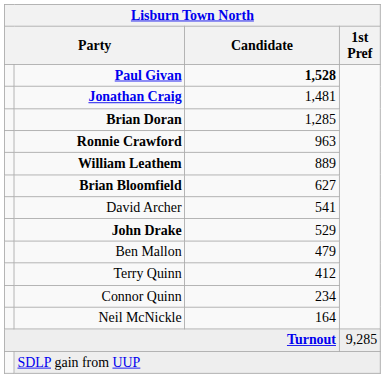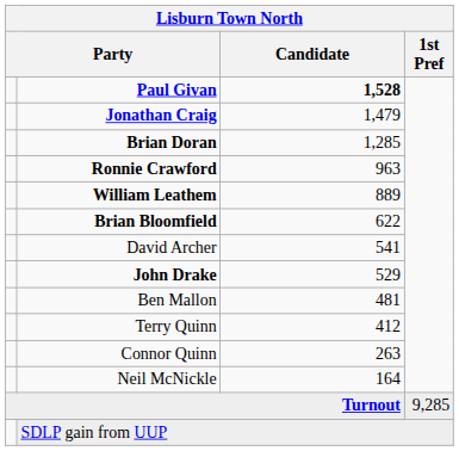 <table class="wikitable">
 <tr>
 <th colspan="4" align="center"><a href='#'>Lisburn Town North</a></th>
 </tr>
 <tr>
 <th colspan="2" align="center" width=200>Party</th>
 <th width=170>Candidate</th>
 <th width=40>1st Pref</th>
 </tr>
 <tr>
 <td></td>
 <td align="right"><strong><a href='#'>Paul Givan</a></strong></td>
 <td align="right"><strong>1,528</strong></td>
 </tr>
 <tr>
 <td></td>
 <td align="right"><strong><a href='#'>Jonathan Craig</a></strong></td>
-<td align="right">1,481</td>
+<td align="right">1,479</td>
 </tr>
 <tr>
 <td></td>
 <td align="right"><strong>Brian Doran</strong></td>
 <td align="right">1,285</td>
 </tr>
 <tr>
 <td></td>
 <td align="right"><strong>Ronnie Crawford</strong></td>
 <td align="right">963</td>
 </tr>
 <tr>
 <td></td>
 <td align="right"><strong>William Leathem</strong></td>
 <td align="right">889</td>
 </tr>
 <tr>
 <td></td>
 <td align="right"><strong>Brian Bloomfield</strong></td>
-<td align="right">627</td>
+<td align="right">622</td>
 </tr>
 <tr>
 <td></td>
 <td align="right">David Archer</td>
 <td align="right">541</td>
 </tr>
 <tr>
 <td></td>
 <td align="right"><strong>John Drake</strong></td>
 <td align="right">529</td>
 </tr>
 <tr>
 <td></td>
 <td align="right">Ben Mallon</td>
-<td align="right">479</td>
+<td align="right">481</td>
 </tr>
 <tr>
 <td></td>
 <td align="right">Terry Quinn</td>
 <td align="right">412</td>
 </tr>
 <tr>
 <td></td>
 <td align="right">Connor Quinn</td>
-<td align="right">234</td>
+<td align="right">263</td>
 </tr>
 <tr>
 <td></td>
 <td align="right">Neil McNickle</td>
 <td align="right">164</td>
 </tr>
 <tr bgcolor="EEEEEE">
 <td colspan=3 align="right"><strong><a href='#'>Turnout</a></strong></td>
 <td align="right">9,285</td>
 </tr>
 <tr>
 <td bgcolor=></td>
 <td colspan=3 bgcolor="EEEEEE"><a href='#'>SDLP</a> gain from <a href='#'>UUP</a></td>
 </tr>
 </table>
